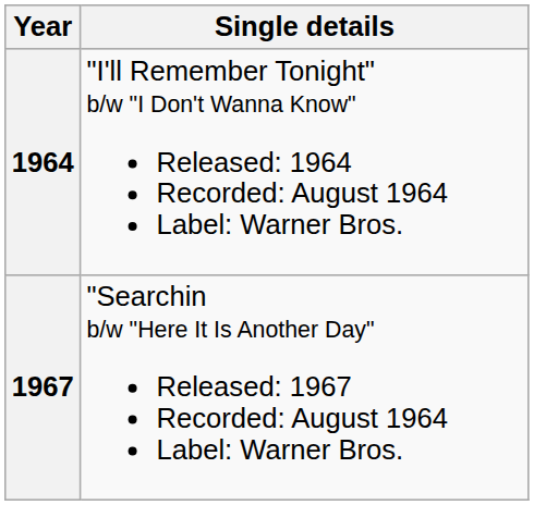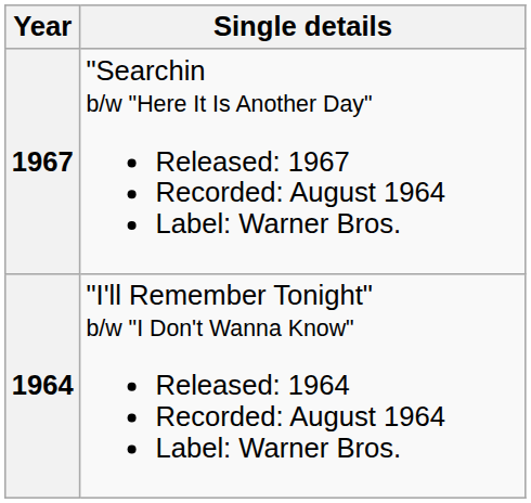 <table class="wikitable plainrowheaders">
 <tr>
 <th width="30" scope="col">Year</th>
 <th width="250" scope="col">Single details</th>
 </tr>
 <tr>
+<th scope="row">1967</th>
+<td>"Searchin<br><small>b/w "Here It Is Another Day"</small><br><ul><li>Released: 1967</li><li>Recorded: August 1964</li><li>Label: Warner Bros. </li></ul></td>
+</tr>
+<tr>
 <th scope="row">1964</th>
 <td>"I'll Remember Tonight"<br><small>b/w "I Don't Wanna Know"</small><br><ul><li>Released: 1964</li><li>Recorded: August 1964</li><li>Label: Warner Bros. </li></ul></td>
 </tr>
-<tr>
-<th scope="row">1967</th>
-<td>"Searchin<br><small>b/w "Here It Is Another Day"</small><br><ul><li>Released: 1967</li><li>Recorded: August 1964</li><li>Label: Warner Bros. </li></ul></td>
-</tr>
 </table>
